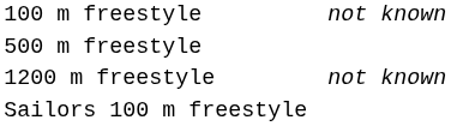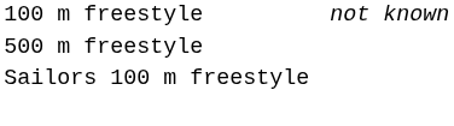 <table>
 <tr>
 <td>100 m freestyle<br></td>
 <td> <strong></strong></td>
 <td></td>
 <td><em>not known</em></td>
 </tr>
 <tr>
 <td>500 m freestyle<br></td>
 <td></td>
 <td></td>
 <td></td>
 </tr>
 <tr>
-<td>1200 m freestyle<br></td>
-<td></td>
-<td></td>
-<td><em>not known</em></td>
-</tr>
-<tr>
 <td>Sailors 100 m freestyle<br></td>
 <td></td>
 <td></td>
 <td></td>
 </tr>
 </table>
